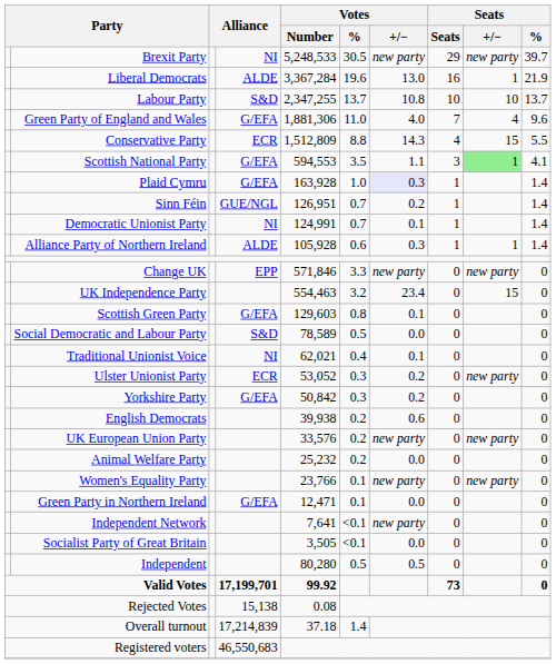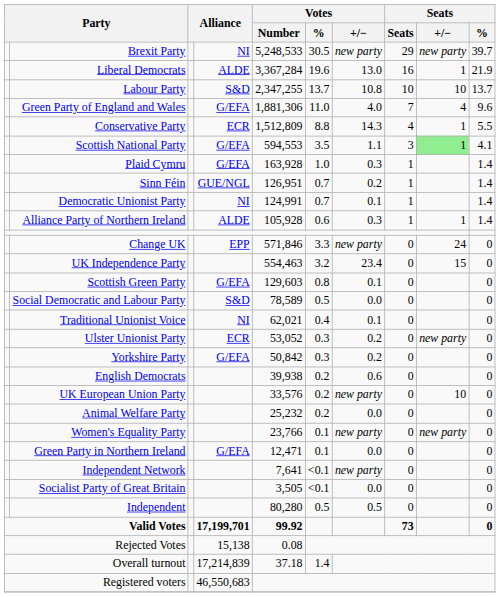 <table class="wikitable sortable" style="text-align:right;" style="font-size:95%">
 <tr>
 <th style="vertical-align:center;" rowspan="2" colspan="2">Party</th>
 <th rowspan="2" colspan="2">Alliance</th>
 <th colspan="3" style="text-align:center;">Votes</th>
 <th style="text-align:center;" colspan="3">Seats</th>
 </tr>
 <tr>
 <th align=center>Number</th>
 <th align=center>%</th>
 <th align=center>+/−</th>
 <th align=center>Seats</th>
 <th align=center>+/−</th>
 <th align=center>%</th>
 </tr>
 <tr>
 <td bgcolor=></td>
 <td><a href='#'>Brexit Party</a></td>
 <td bgcolor=></td>
 <td><a href='#'>NI</a></td>
 <td align="right">5,248,533</td>
 <td align=right>30.5</td>
 <td align="right"><em>new party</em></td>
 <td align=right>29</td>
 <td align=right><em>new party</em></td>
 <td align=right>39.7</td>
 </tr>
 <tr>
 <td bgcolor=></td>
 <td><a href='#'>Liberal Democrats</a></td>
 <td bgcolor=></td>
 <td><a href='#'>ALDE</a></td>
 <td align="right">3,367,284</td>
 <td align=right>19.6</td>
 <td align="right">13.0</td>
 <td align=right>16</td>
 <td align=right>1</td>
 <td align=right>21.9</td>
 </tr>
 <tr>
 <td bgcolor=></td>
 <td><a href='#'>Labour Party</a></td>
 <td bgcolor=></td>
 <td><a href='#'>S&D</a></td>
 <td align="right">2,347,255</td>
 <td align=right>13.7</td>
 <td align="right">10.8</td>
 <td align=right>10</td>
 <td align=right>10</td>
 <td align=right>13.7</td>
 </tr>
 <tr>
 <td bgcolor=></td>
 <td><a href='#'>Green Party of England and Wales</a></td>
 <td bgcolor=></td>
 <td><a href='#'>G/EFA</a></td>
 <td align="right">1,881,306</td>
 <td align=right>11.0</td>
 <td align="right">4.0</td>
 <td align="right">7</td>
 <td align=right>4</td>
 <td align=right>9.6</td>
 </tr>
 <tr>
 <td bgcolor=></td>
 <td><a href='#'>Conservative Party</a></td>
 <td bgcolor=></td>
 <td><a href='#'>ECR</a></td>
 <td align="right">1,512,809</td>
 <td align=right>8.8</td>
 <td align="right">14.3</td>
 <td align="right">4</td>
-<td align=right>15</td>
+<td align=right>1</td>
 <td align=right>5.5</td>
 </tr>
 <tr>
 <td bgcolor=></td>
 <td><a href='#'>Scottish National Party</a></td>
 <td bgcolor=></td>
 <td><a href='#'>G/EFA</a></td>
 <td align="right">594,553</td>
 <td align=right>3.5</td>
 <td align="right">1.1</td>
 <td align="right">3</td>
 <td align=right style="background: lightgreen;">1</td>
 <td align=right>4.1</td>
 </tr>
 <tr>
 <td bgcolor=></td>
 <td><a href='#'>Plaid Cymru</a></td>
 <td bgcolor=></td>
 <td><a href='#'>G/EFA</a></td>
 <td align="right">163,928</td>
 <td align=right>1.0</td>
-<td align="right" style="background: lavender;">0.3</td>
+<td align="right">0.3</td>
 <td align="right">1</td>
 <td align=right></td>
 <td align=right>1.4</td>
 </tr>
 <tr>
 <td bgcolor=></td>
 <td><a href='#'>Sinn Féin</a></td>
 <td bgcolor=></td>
 <td><a href='#'>GUE/NGL</a></td>
 <td align="right">126,951</td>
 <td align=right>0.7</td>
 <td align="right">0.2</td>
 <td align="right">1</td>
 <td align=right></td>
 <td align=right>1.4</td>
 </tr>
 <tr>
 <td bgcolor=></td>
 <td><a href='#'>Democratic Unionist Party</a></td>
 <td bgcolor=></td>
 <td><a href='#'>NI</a></td>
 <td align="right">124,991</td>
 <td align=right>0.7</td>
 <td align="right">0.1</td>
 <td align="right">1</td>
 <td align=right></td>
 <td align=right>1.4</td>
 </tr>
 <tr>
 <td bgcolor=></td>
 <td><a href='#'>Alliance Party of Northern Ireland</a></td>
 <td bgcolor=></td>
 <td><a href='#'>ALDE</a></td>
 <td align="right">105,928</td>
 <td align=right>0.6</td>
 <td align="right">0.3</td>
 <td align="right">1</td>
 <td align=right>1</td>
 <td align=right>1.4</td>
 </tr>
 <tr>
 <td colspan="9"></td>
 </tr>
 <tr>
 <td bgcolor=></td>
 <td><a href='#'>Change UK</a></td>
 <td bgcolor=></td>
 <td><a href='#'>EPP</a></td>
 <td align="right">571,846</td>
 <td align=right>3.3</td>
 <td align="right"><em>new party</em></td>
 <td align=right>0</td>
-<td align=right><em>new party</em></td>
+<td align=right>24</td>
 <td align=right>0</td>
 </tr>
 <tr>
 <td bgcolor=></td>
 <td><a href='#'>UK Independence Party</a></td>
 <td></td>
 <td></td>
 <td align="right">554,463</td>
 <td align=right>3.2</td>
 <td align="right">23.4</td>
 <td align="right">0</td>
 <td align=right>15</td>
 <td align=right>0</td>
 </tr>
 <tr>
 <td bgcolor=></td>
 <td><a href='#'>Scottish Green Party</a></td>
 <td bgcolor=></td>
 <td><a href='#'>G/EFA</a></td>
 <td align="right">129,603</td>
 <td align=right>0.8</td>
 <td align="right">0.1</td>
 <td align="right">0</td>
 <td align=right></td>
 <td align=right>0</td>
 </tr>
 <tr>
 <td bgcolor=></td>
 <td><a href='#'>Social Democratic and Labour Party</a></td>
 <td bgcolor=></td>
 <td><a href='#'>S&D</a></td>
 <td align="right">78,589</td>
 <td align=right>0.5</td>
 <td align="right">0.0</td>
 <td align="right">0</td>
 <td align=right></td>
 <td align=right>0</td>
 </tr>
 <tr>
 <td bgcolor=></td>
 <td><a href='#'>Traditional Unionist Voice</a></td>
 <td bgcolor=></td>
 <td><a href='#'>NI</a></td>
 <td align="right">62,021</td>
 <td align=right>0.4</td>
 <td align="right">0.1</td>
 <td align="right">0</td>
 <td align=right></td>
 <td align=right>0</td>
 </tr>
 <tr>
 <td bgcolor=></td>
 <td><a href='#'>Ulster Unionist Party</a></td>
 <td bgcolor=></td>
 <td><a href='#'>ECR</a></td>
 <td align="right">53,052</td>
 <td align=right>0.3</td>
 <td align="right">0.2</td>
 <td align="right">0</td>
 <td align=right><em>new party</em></td>
 <td align=right>0</td>
 </tr>
 <tr>
 <td bgcolor=></td>
 <td><a href='#'>Yorkshire Party</a></td>
 <td bgcolor=></td>
 <td><a href='#'>G/EFA</a></td>
 <td align="right">50,842</td>
 <td align=right>0.3</td>
 <td align="right">0.2</td>
 <td align="right">0</td>
 <td align=right></td>
 <td align=right>0</td>
 </tr>
 <tr>
 <td bgcolor=></td>
 <td><a href='#'>English Democrats</a></td>
 <td></td>
 <td></td>
 <td align="right">39,938</td>
 <td align=right>0.2</td>
 <td align=right>0.6</td>
 <td align=right>0</td>
 <td align=right></td>
 <td align=right>0</td>
 </tr>
 <tr>
 <td bgcolor=></td>
 <td><a href='#'>UK European Union Party</a></td>
 <td></td>
 <td></td>
 <td align="right">33,576</td>
 <td align=right>0.2</td>
 <td align=right><em>new party</em></td>
 <td align=right>0</td>
-<td align=right><em>new party</em></td>
+<td align=right>10</td>
 <td align=right>0</td>
 </tr>
 <tr>
 <td bgcolor=></td>
 <td><a href='#'>Animal Welfare Party</a></td>
 <td></td>
 <td></td>
 <td align="right">25,232</td>
 <td align=right>0.2</td>
 <td align=right>0.0</td>
 <td align="right">0</td>
 <td align=right></td>
 <td align=right>0</td>
 </tr>
 <tr>
 <td bgcolor=></td>
 <td><a href='#'>Women's Equality Party</a></td>
 <td></td>
 <td></td>
 <td align="right">23,766</td>
 <td align=right>0.1</td>
 <td align=right><em>new party</em></td>
 <td align=right>0</td>
 <td align=right><em>new party</em></td>
 <td align=right>0</td>
 </tr>
 <tr>
 <td bgcolor=></td>
 <td><a href='#'>Green Party in Northern Ireland</a></td>
 <td bgcolor=></td>
 <td><a href='#'>G/EFA</a></td>
 <td align="right">12,471</td>
 <td align=right>0.1</td>
 <td align="right">0.0</td>
 <td align="right">0</td>
 <td align=right></td>
 <td align=right>0</td>
 </tr>
 <tr>
 <td bgcolor=></td>
 <td><a href='#'>Independent Network</a></td>
 <td></td>
 <td></td>
 <td align="right">7,641</td>
 <td align=right><0.1</td>
 <td align=right><em>new party</em></td>
 <td align="right">0</td>
 <td align=right></td>
 <td align=right>0</td>
 </tr>
 <tr>
 <td bgcolor=></td>
 <td><a href='#'>Socialist Party of Great Britain</a></td>
 <td></td>
 <td></td>
 <td align="right">3,505</td>
 <td align=right><0.1</td>
 <td align=right>0.0</td>
 <td align="right">0</td>
 <td align=right></td>
 <td align=right>0</td>
 </tr>
 <tr>
 <td bgcolor=></td>
 <td><a href='#'>Independent</a></td>
 <td></td>
 <td></td>
 <td align="right">80,280</td>
 <td align=right>0.5</td>
 <td align=right>0.5</td>
 <td align=right>0</td>
 <td align=right></td>
 <td align=right>0</td>
 </tr>
 <tr class="sortbottom" style="font-weight:bold">
 <td colspan="2" style="text-align:right;">Valid Votes</td>
 <td></td>
 <td>17,199,701</td>
 <td>99.92</td>
 <td></td>
 <td></td>
 <td>73</td>
 <td></td>
 <td colspan=5>0</td>
 </tr>
 <tr class="sortbottom">
 <td colspan="2" style="text-align:right;">Rejected Votes</td>
 <td></td>
 <td>15,138</td>
 <td>0.08</td>
 <td colspan=5></td>
 </tr>
 <tr class="sortbottom">
 <td colspan="2" style="text-align:right;">Overall turnout</td>
 <td></td>
 <td>17,214,839</td>
 <td>37.18</td>
 <td>1.4</td>
 <td colspan=4></td>
 </tr>
 <tr class="sortbottom">
 <td colspan="2" style="text-align:right;">Registered voters</td>
 <td></td>
 <td>46,550,683</td>
 <td colspan=7></td>
 </tr>
 <tr class="sortbottom">
 </tr>
 </table>
